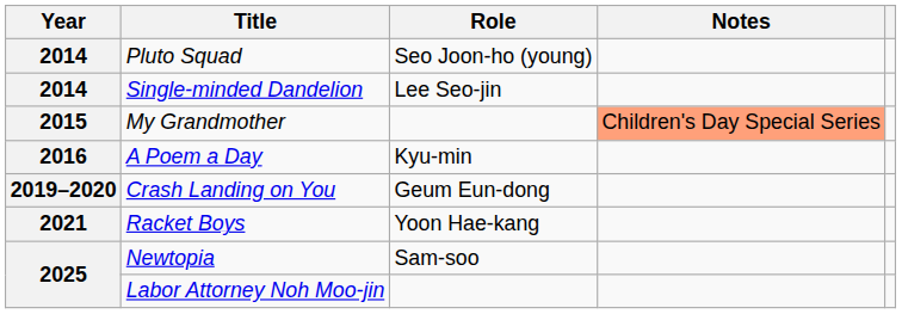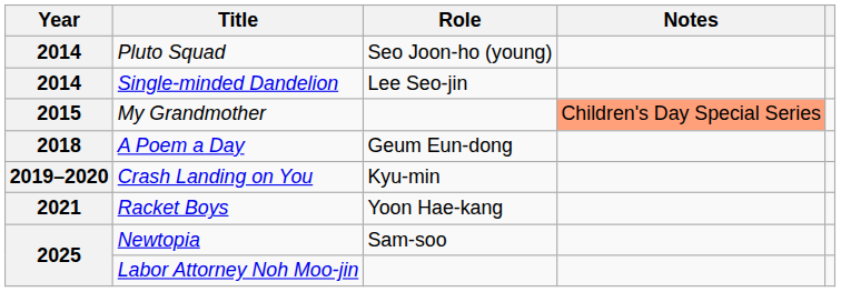 <table class="wikitable sortable plainrowheaders">
 <tr>
 <th scope="col">Year</th>
 <th scope="col">Title</th>
 <th scope="col">Role</th>
 <th scope="col">Notes</th>
 <th scope="col" class="unsortable"></th>
 </tr>
 <tr>
 <th scope="row">2014</th>
 <td><em>Pluto Squad</em></td>
 <td>Seo Joon-ho (young)</td>
 <td></td>
 <td></td>
 </tr>
 <tr>
 <th scope="row">2014</th>
 <td><em><a href='#'>Single-minded Dandelion</a></em></td>
 <td>Lee Seo-jin</td>
 <td></td>
 <td></td>
 </tr>
 <tr>
 <th scope="row">2015</th>
 <td><em>My Grandmother</em></td>
 <td></td>
 <td style="background: lightsalmon;">Children's Day Special Series</td>
 <td></td>
 </tr>
 <tr>
-<th scope="row">2016</th>
+<th scope="row">2018</th>
 <td><em><a href='#'>A Poem a Day</a></em></td>
-<td>Kyu-min</td>
+<td>Geum Eun-dong</td>
 <td></td>
 <td></td>
 </tr>
 <tr>
 <th scope="row">2019–2020</th>
 <td><em><a href='#'>Crash Landing on You</a></em></td>
-<td>Geum Eun-dong</td>
+<td>Kyu-min</td>
 <td></td>
 <td></td>
 </tr>
 <tr>
 <th scope="row">2021</th>
 <td><em><a href='#'>Racket Boys</a></em></td>
 <td>Yoon Hae-kang</td>
 <td></td>
 <td></td>
 </tr>
 <tr>
 <th scope="row" rowspan="2">2025</th>
 <td><em><a href='#'>Newtopia</a></em></td>
 <td>Sam-soo</td>
 <td></td>
 <td></td>
 </tr>
 <tr>
 <td><em><a href='#'>Labor Attorney Noh Moo-jin</a></em></td>
 <td></td>
 <td></td>
 <td></td>
 </tr>
 </table>
